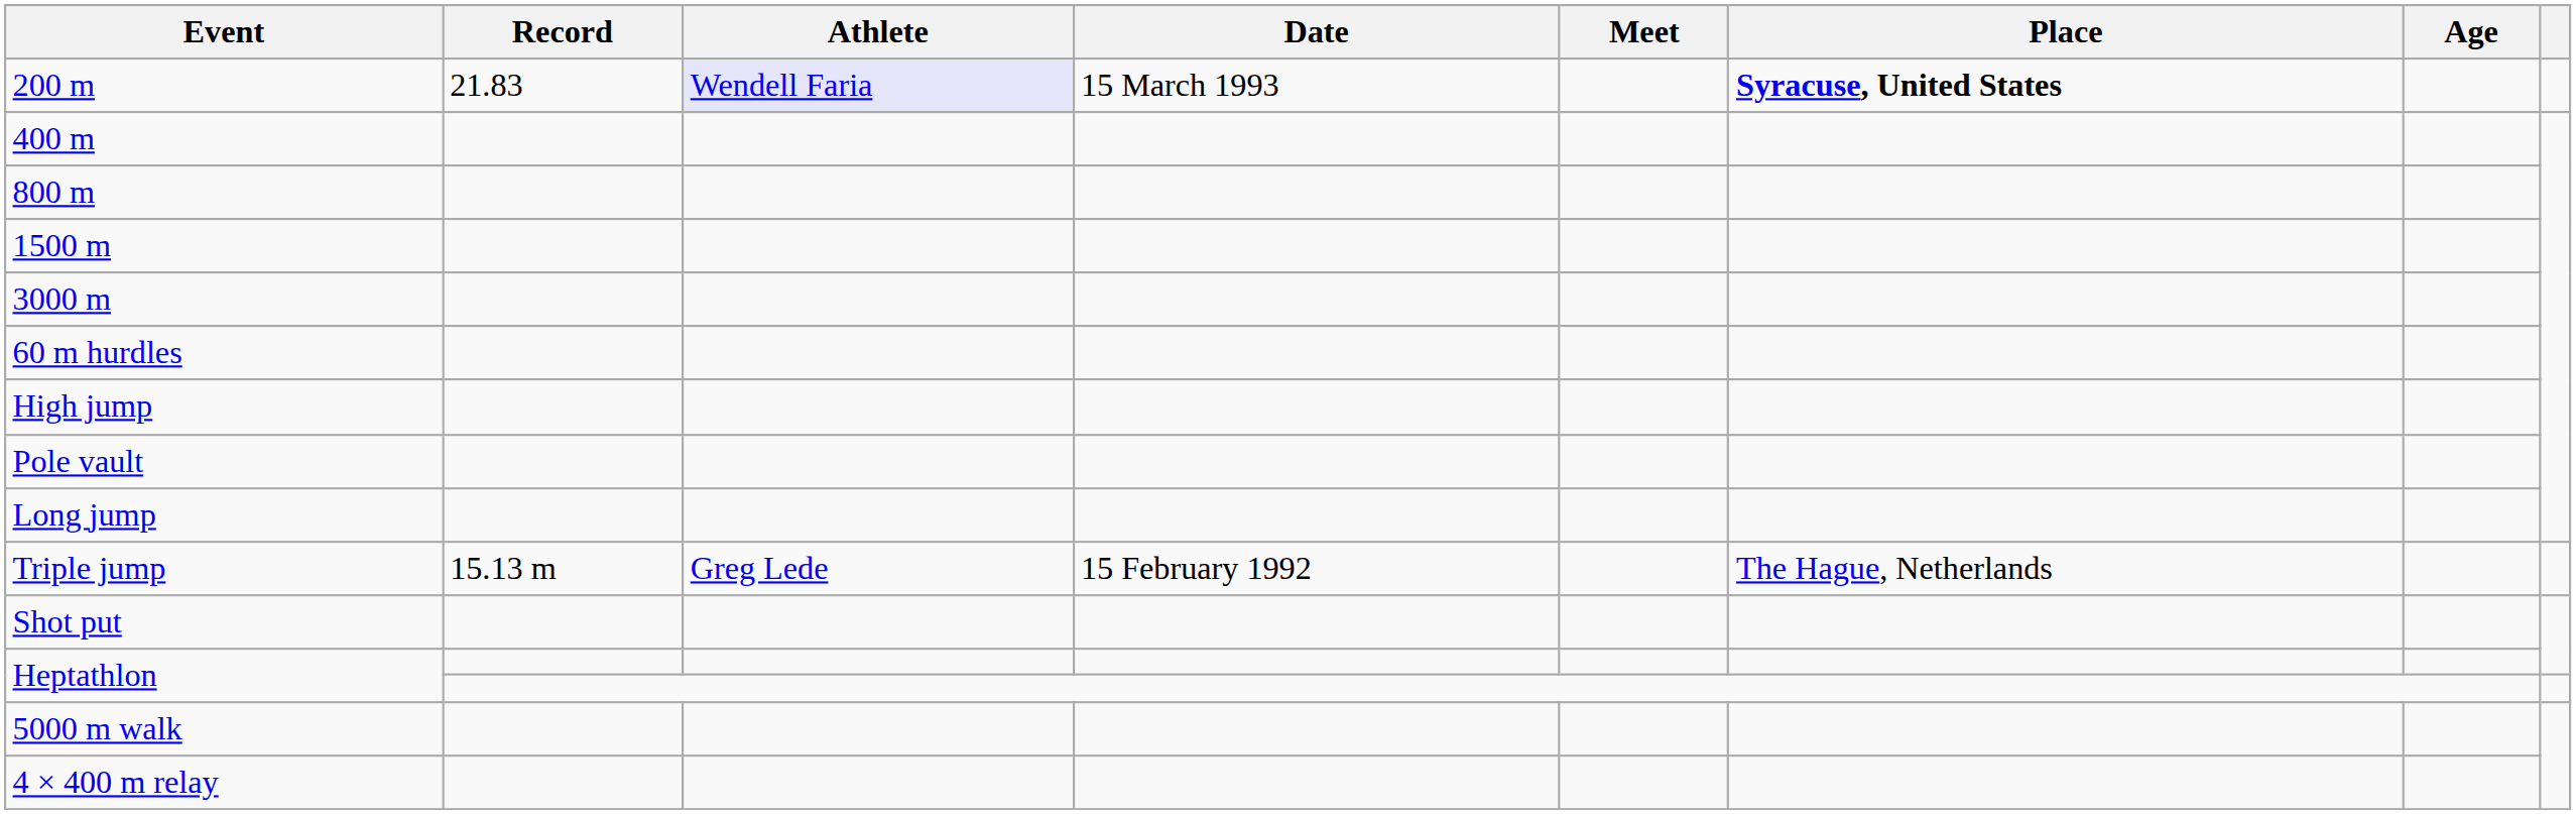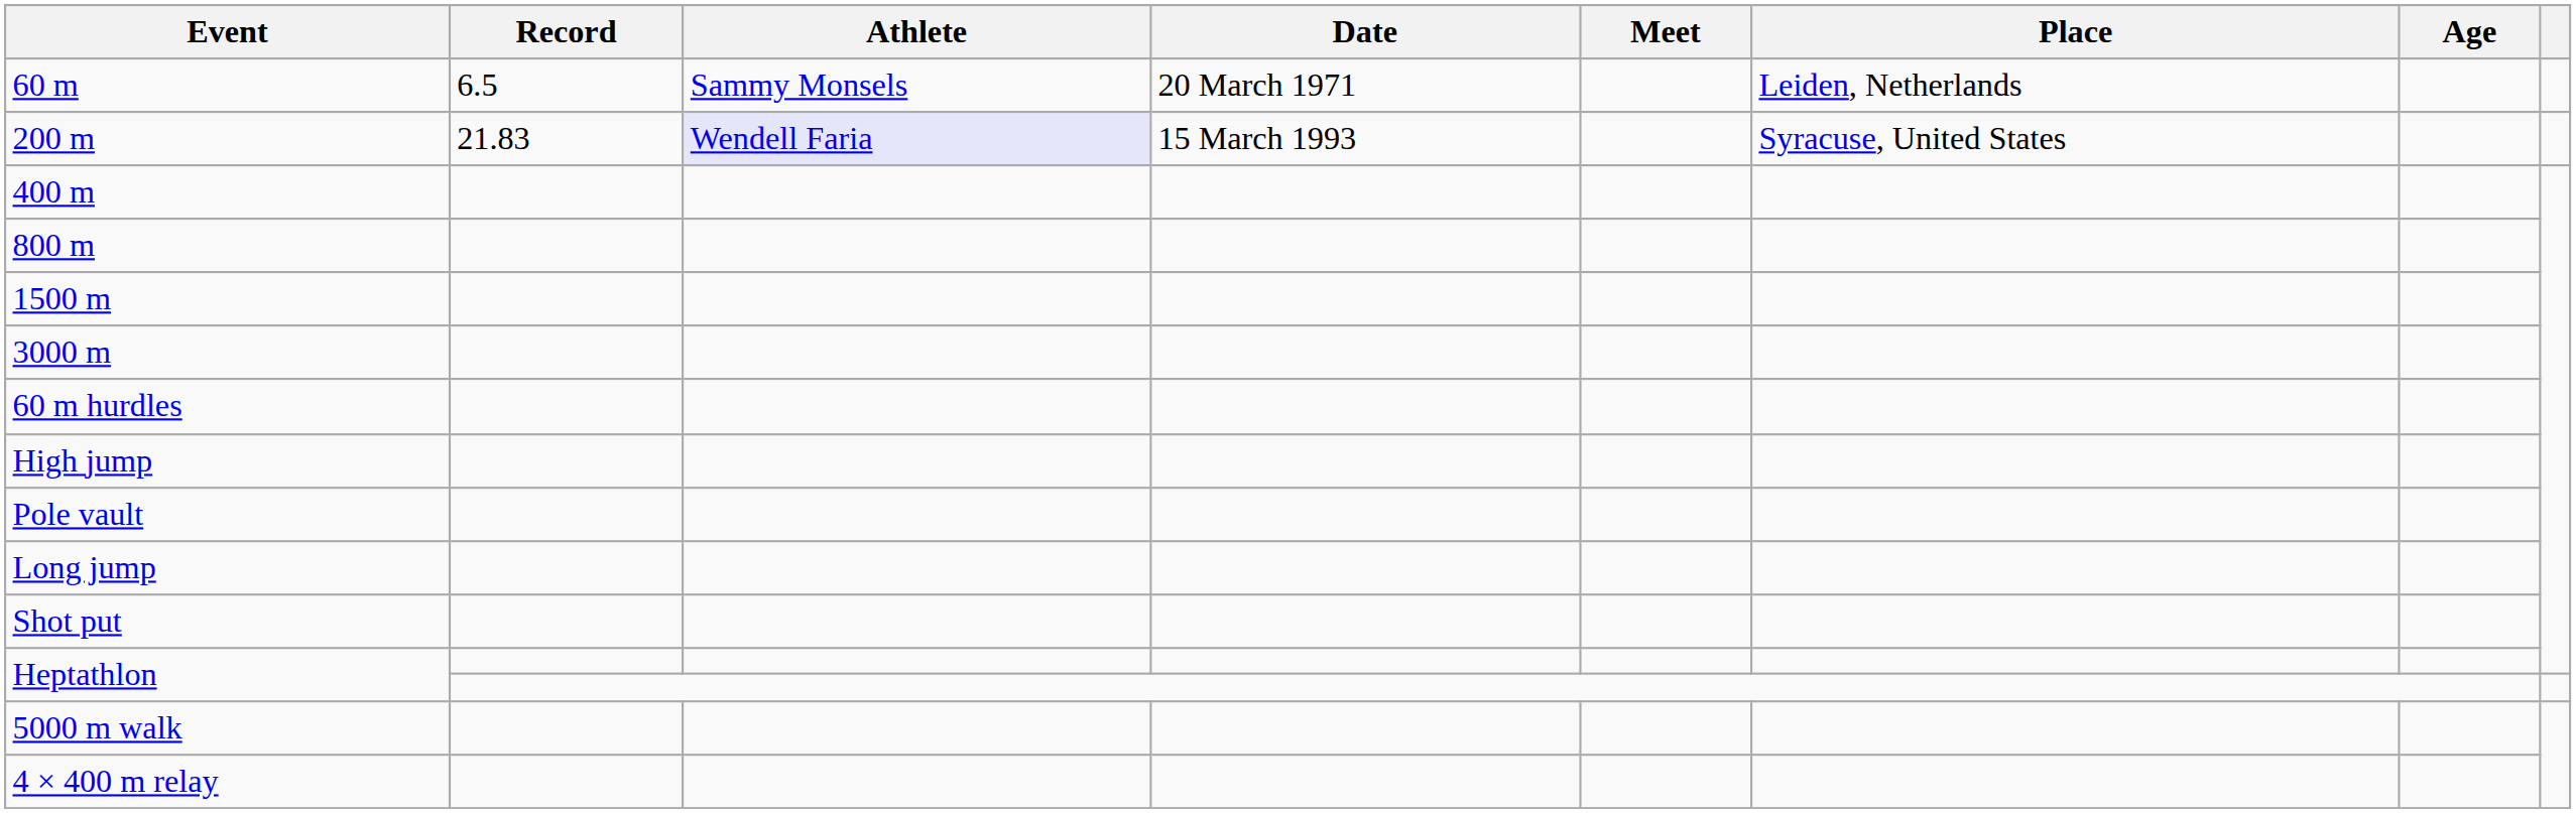 <table class="wikitable" style="font-size:95%; width: 95%;">
 <tr>
 <th>Event</th>
 <th>Record</th>
 <th>Athlete</th>
 <th>Date</th>
 <th>Meet</th>
 <th>Place</th>
 <th>Age</th>
 <th></th>
 </tr>
 <tr>
+<td><a href='#'>60 m</a></td>
+<td>6.5 </td>
+<td><a href='#'>Sammy Monsels</a></td>
+<td>20 March 1971</td>
+<td></td>
+<td><a href='#'>Leiden</a>, Netherlands</td>
+<td></td>
+<td></td>
+</tr>
+<tr>
 <td><a href='#'>200 m</a></td>
 <td>21.83</td>
 <td style="background: lavender;"><a href='#'>Wendell Faria</a></td>
 <td>15 March 1993</td>
 <td></td>
-<td><strong><a href='#'>Syracuse</a>, United States</strong></td>
+<td><a href='#'>Syracuse</a>, United States</td>
 <td></td>
 <td></td>
 </tr>
 <tr>
 <td><a href='#'>400 m</a></td>
 <td></td>
 <td></td>
 <td></td>
 <td></td>
 <td></td>
 <td></td>
 </tr>
 <tr>
 <td><a href='#'>800 m</a></td>
 <td></td>
 <td></td>
 <td></td>
 <td></td>
 <td></td>
 <td></td>
 </tr>
 <tr>
 <td><a href='#'>1500 m</a></td>
 <td></td>
 <td></td>
 <td></td>
 <td></td>
 <td></td>
 <td></td>
 </tr>
 <tr>
 <td><a href='#'>3000 m</a></td>
 <td></td>
 <td></td>
 <td></td>
 <td></td>
 <td></td>
 <td></td>
 </tr>
 <tr>
 <td><a href='#'>60 m hurdles</a></td>
 <td></td>
 <td></td>
 <td></td>
 <td></td>
 <td></td>
 <td></td>
 </tr>
 <tr>
 <td><a href='#'>High jump</a></td>
 <td></td>
 <td></td>
 <td></td>
 <td></td>
 <td></td>
 <td></td>
 </tr>
 <tr>
 <td><a href='#'>Pole vault</a></td>
 <td></td>
 <td></td>
 <td></td>
 <td></td>
 <td></td>
 <td></td>
 </tr>
 <tr>
 <td><a href='#'>Long jump</a></td>
 <td></td>
 <td></td>
 <td></td>
 <td></td>
 <td></td>
 <td></td>
 </tr>
 <tr>
-<td><a href='#'>Triple jump</a></td>
-<td>15.13 m</td>
-<td><a href='#'>Greg Lede</a></td>
-<td>15 February 1992</td>
-<td></td>
-<td><a href='#'>The Hague</a>, Netherlands</td>
-<td></td>
-<td></td>
-</tr>
-<tr>
 <td><a href='#'>Shot put</a></td>
 <td></td>
 <td></td>
 <td></td>
 <td></td>
 <td></td>
 <td></td>
 </tr>
 <tr>
 <td rowspan=2><a href='#'>Heptathlon</a></td>
 <td></td>
 <td></td>
 <td></td>
 <td></td>
 <td></td>
 <td></td>
 </tr>
 <tr>
 <td colspan=6></td>
 <td></td>
 </tr>
 <tr>
 <td><a href='#'>5000 m walk</a></td>
 <td></td>
 <td></td>
 <td></td>
 <td></td>
 <td></td>
 <td></td>
 </tr>
 <tr>
 <td><a href='#'>4 × 400 m relay</a></td>
 <td></td>
 <td></td>
 <td></td>
 <td></td>
 <td></td>
 <td></td>
 </tr>
 </table>
